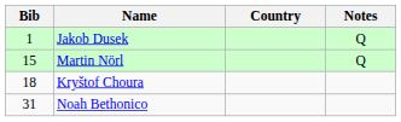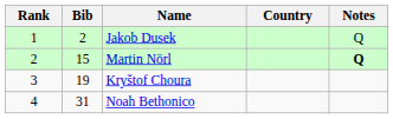 <table class="wikitable" style="text-align:center; width:450px">
 <tr>
+<th>Rank</th>
 <th>Bib</th>
 <th>Name</th>
 <th>Country</th>
 <th>Notes</th>
 </tr>
 <tr bgcolor=ccffcc>
 <td>1</td>
+<td>2</td>
 <td align=left><a href='#'>Jakob Dusek</a></td>
 <td align=left></td>
 <td>Q</td>
 </tr>
 <tr bgcolor=ccffcc>
+<td>2</td>
 <td>15</td>
 <td align=left><a href='#'>Martin Nörl</a></td>
 <td align=left></td>
-<td>Q</td>
+<td><strong>Q</strong></td>
 </tr>
 <tr>
-<td>18</td>
+<td>3</td>
+<td>19</td>
 <td align=left><a href='#'>Kryštof Choura</a></td>
 <td align=left></td>
 <td></td>
 </tr>
 <tr>
+<td>4</td>
 <td>31</td>
 <td align=left><a href='#'>Noah Bethonico</a></td>
 <td align=left></td>
 <td></td>
 </tr>
 </table>
